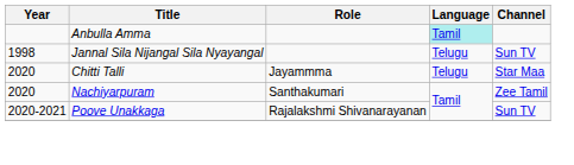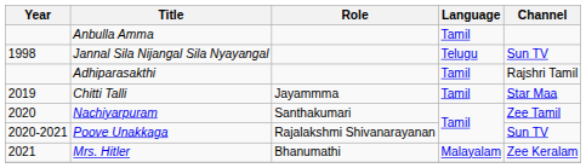 <table class="wikitable sortable">
 <tr>
 <th>Year</th>
 <th>Title</th>
 <th>Role</th>
 <th>Language</th>
 <th>Channel</th>
 </tr>
 <tr>
 <td></td>
 <td><em>Anbulla Amma</em></td>
 <td></td>
-<td style="background: paleturquoise;"><a href='#'>Tamil</a></td>
+<td><a href='#'>Tamil</a></td>
 <td></td>
 </tr>
 <tr>
 <td>1998</td>
 <td><em>Jannal Sila Nijangal Sila Nyayangal</em></td>
 <td></td>
 <td><a href='#'>Telugu</a></td>
 <td><a href='#'>Sun TV</a></td>
 </tr>
 <tr>
-<td>2020</td>
+<td></td>
+<td><em>Adhiparasakthi</em></td>
+<td></td>
+<td><a href='#'>Tamil</a></td>
+<td>Rajshri Tamil</td>
+</tr>
+<tr>
+<td>2019</td>
 <td><em>Chitti Talli</em></td>
 <td>Jayammma</td>
-<td><a href='#'>Telugu</a></td>
+<td><a href='#'>Tamil</a></td>
 <td><a href='#'>Star Maa</a></td>
 </tr>
 <tr>
 <td>2020</td>
 <td><em><a href='#'>Nachiyarpuram</a></em></td>
 <td>Santhakumari</td>
 <td rowspan=2><a href='#'>Tamil</a></td>
 <td><a href='#'>Zee Tamil</a></td>
 </tr>
 <tr>
 <td>2020-2021</td>
 <td><em><a href='#'>Poove Unakkaga</a></em></td>
 <td>Rajalakshmi Shivanarayanan</td>
 <td><a href='#'>Sun TV</a></td>
 </tr>
 <tr>
+<td>2021</td>
+<td><em><a href='#'>Mrs. Hitler</a></em></td>
+<td>Bhanumathi</td>
+<td><a href='#'>Malayalam</a></td>
+<td><a href='#'>Zee Keralam</a></td>
+</tr>
+<tr>
 </tr>
 </table>
